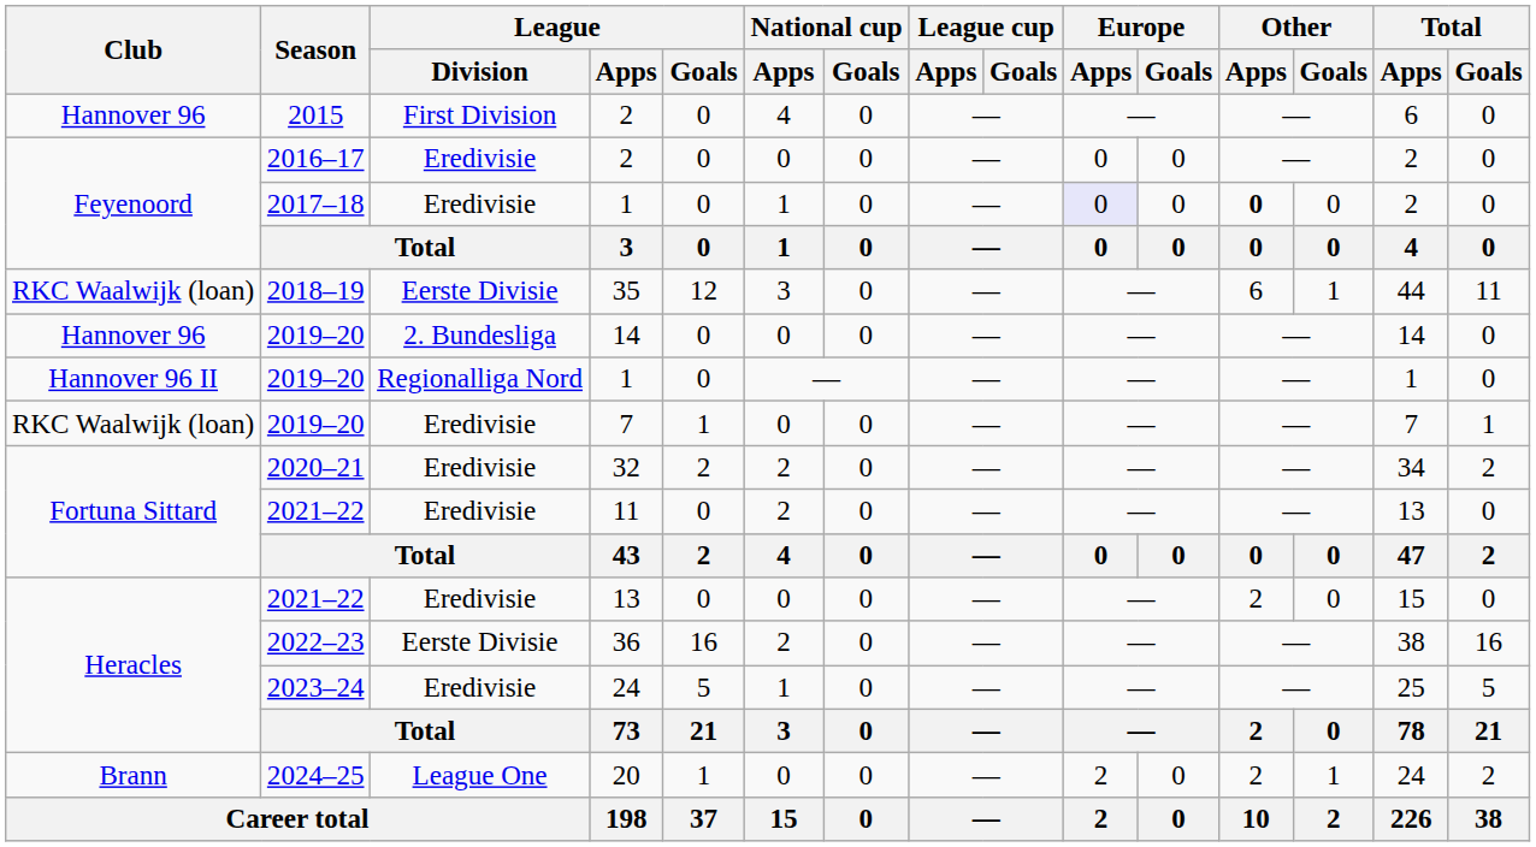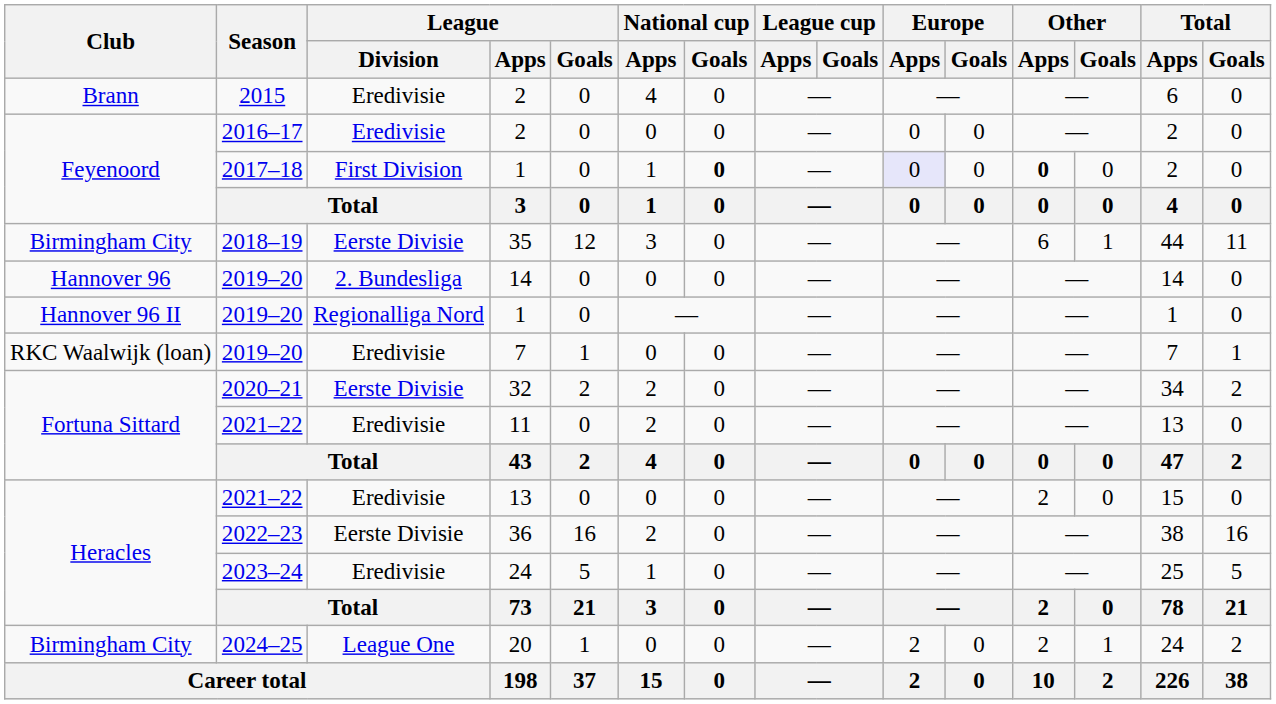 <table class="wikitable" style="text-align:center">
 <tr>
 <th rowspan="2">Club</th>
 <th rowspan="2">Season</th>
 <th colspan="3">League</th>
 <th colspan="2">National cup</th>
 <th colspan="2">League cup</th>
 <th colspan="2">Europe</th>
 <th colspan="2">Other</th>
 <th colspan="2">Total</th>
 </tr>
 <tr>
 <th>Division</th>
 <th>Apps</th>
 <th>Goals</th>
 <th>Apps</th>
 <th>Goals</th>
 <th>Apps</th>
 <th>Goals</th>
 <th>Apps</th>
 <th>Goals</th>
 <th>Apps</th>
 <th>Goals</th>
 <th>Apps</th>
 <th>Goals</th>
 </tr>
 <tr>
-<td><a href='#'>Hannover 96</a></td>
+<td><a href='#'>Brann</a></td>
 <td><a href='#'>2015</a></td>
-<td><a href='#'>First Division</a></td>
+<td>Eredivisie</td>
 <td>2</td>
 <td>0</td>
 <td>4</td>
 <td>0</td>
 <td colspan="2">—</td>
 <td colspan="2">—</td>
 <td colspan="2">—</td>
 <td>6</td>
 <td>0</td>
 </tr>
 <tr>
 <td rowspan="3"><a href='#'>Feyenoord</a></td>
 <td><a href='#'>2016–17</a></td>
 <td><a href='#'>Eredivisie</a></td>
 <td>2</td>
 <td>0</td>
 <td>0</td>
 <td>0</td>
 <td colspan="2">—</td>
 <td>0</td>
 <td>0</td>
 <td colspan="2">—</td>
 <td>2</td>
 <td>0</td>
 </tr>
 <tr>
 <td><a href='#'>2017–18</a></td>
-<td>Eredivisie</td>
+<td><a href='#'>First Division</a></td>
 <td>1</td>
 <td>0</td>
 <td>1</td>
-<td>0</td>
+<td><strong>0</strong></td>
 <td colspan="2">—</td>
 <td style="background: lavender;">0</td>
 <td>0</td>
 <td><strong>0</strong></td>
 <td>0</td>
 <td>2</td>
 <td>0</td>
 </tr>
 <tr>
 <th colspan="2">Total</th>
 <th>3</th>
 <th>0</th>
 <th>1</th>
 <th>0</th>
 <th colspan="2">—</th>
 <th>0</th>
 <th>0</th>
 <th>0</th>
 <th>0</th>
 <th>4</th>
 <th>0</th>
 </tr>
 <tr>
-<td><a href='#'>RKC Waalwijk</a> (loan)</td>
+<td><a href='#'>Birmingham City</a></td>
 <td><a href='#'>2018–19</a></td>
 <td><a href='#'>Eerste Divisie</a></td>
 <td>35</td>
 <td>12</td>
 <td>3</td>
 <td>0</td>
 <td colspan="2">—</td>
 <td colspan="2">—</td>
 <td>6</td>
 <td>1</td>
 <td>44</td>
 <td>11</td>
 </tr>
 <tr>
 <td><a href='#'>Hannover 96</a></td>
 <td><a href='#'>2019–20</a></td>
 <td><a href='#'>2. Bundesliga</a></td>
 <td>14</td>
 <td>0</td>
 <td>0</td>
 <td>0</td>
 <td colspan="2">—</td>
 <td colspan="2">—</td>
 <td colspan="2">—</td>
 <td>14</td>
 <td>0</td>
 </tr>
 <tr>
 <td><a href='#'>Hannover 96 II</a></td>
 <td><a href='#'>2019–20</a></td>
 <td><a href='#'>Regionalliga Nord</a></td>
 <td>1</td>
 <td>0</td>
 <td colspan="2">—</td>
 <td colspan="2">—</td>
 <td colspan="2">—</td>
 <td colspan="2">—</td>
 <td>1</td>
 <td>0</td>
 </tr>
 <tr>
 <td>RKC Waalwijk (loan)</td>
 <td><a href='#'>2019–20</a></td>
 <td>Eredivisie</td>
 <td>7</td>
 <td>1</td>
 <td>0</td>
 <td>0</td>
 <td colspan="2">—</td>
 <td colspan="2">—</td>
 <td colspan="2">—</td>
 <td>7</td>
 <td>1</td>
 </tr>
 <tr>
 <td rowspan="3"><a href='#'>Fortuna Sittard</a></td>
 <td><a href='#'>2020–21</a></td>
-<td>Eredivisie</td>
+<td><a href='#'>Eerste Divisie</a></td>
 <td>32</td>
 <td>2</td>
 <td>2</td>
 <td>0</td>
 <td colspan="2">—</td>
 <td colspan="2">—</td>
 <td colspan="2">—</td>
 <td>34</td>
 <td>2</td>
 </tr>
 <tr>
 <td><a href='#'>2021–22</a></td>
 <td>Eredivisie</td>
 <td>11</td>
 <td>0</td>
 <td>2</td>
 <td>0</td>
 <td colspan="2">—</td>
 <td colspan="2">—</td>
 <td colspan="2">—</td>
 <td>13</td>
 <td>0</td>
 </tr>
 <tr>
 <th colspan="2">Total</th>
 <th>43</th>
 <th>2</th>
 <th>4</th>
 <th>0</th>
 <th colspan="2">—</th>
 <th>0</th>
 <th>0</th>
 <th>0</th>
 <th>0</th>
 <th>47</th>
 <th>2</th>
 </tr>
 <tr>
 <td rowspan="4"><a href='#'>Heracles</a></td>
 <td><a href='#'>2021–22</a></td>
 <td>Eredivisie</td>
 <td>13</td>
 <td>0</td>
 <td>0</td>
 <td>0</td>
 <td colspan="2">—</td>
 <td colspan="2">—</td>
 <td>2</td>
 <td>0</td>
 <td>15</td>
 <td>0</td>
 </tr>
 <tr>
 <td><a href='#'>2022–23</a></td>
 <td>Eerste Divisie</td>
 <td>36</td>
 <td>16</td>
 <td>2</td>
 <td>0</td>
 <td colspan="2">—</td>
 <td colspan="2">—</td>
 <td colspan="2">—</td>
 <td>38</td>
 <td>16</td>
 </tr>
 <tr>
 <td><a href='#'>2023–24</a></td>
 <td>Eredivisie</td>
 <td>24</td>
 <td>5</td>
 <td>1</td>
 <td>0</td>
 <td colspan="2">—</td>
 <td colspan="2">—</td>
 <td colspan="2">—</td>
 <td>25</td>
 <td>5</td>
 </tr>
 <tr>
 <th colspan="2">Total</th>
 <th>73</th>
 <th>21</th>
 <th>3</th>
 <th>0</th>
 <th colspan="2">—</th>
 <th colspan="2">—</th>
 <th>2</th>
 <th>0</th>
 <th>78</th>
 <th>21</th>
 </tr>
 <tr>
-<td><a href='#'>Brann</a></td>
+<td><a href='#'>Birmingham City</a></td>
 <td><a href='#'>2024–25</a></td>
 <td><a href='#'>League One</a></td>
 <td>20</td>
 <td>1</td>
 <td>0</td>
 <td>0</td>
 <td colspan="2">—</td>
 <td>2</td>
 <td>0</td>
 <td>2</td>
 <td>1</td>
 <td>24</td>
 <td>2</td>
 </tr>
 <tr>
 <th colspan="3">Career total</th>
 <th>198</th>
 <th>37</th>
 <th>15</th>
 <th>0</th>
 <th colspan="2">—</th>
 <th>2</th>
 <th>0</th>
 <th>10</th>
 <th>2</th>
 <th>226</th>
 <th>38</th>
 </tr>
 </table>
